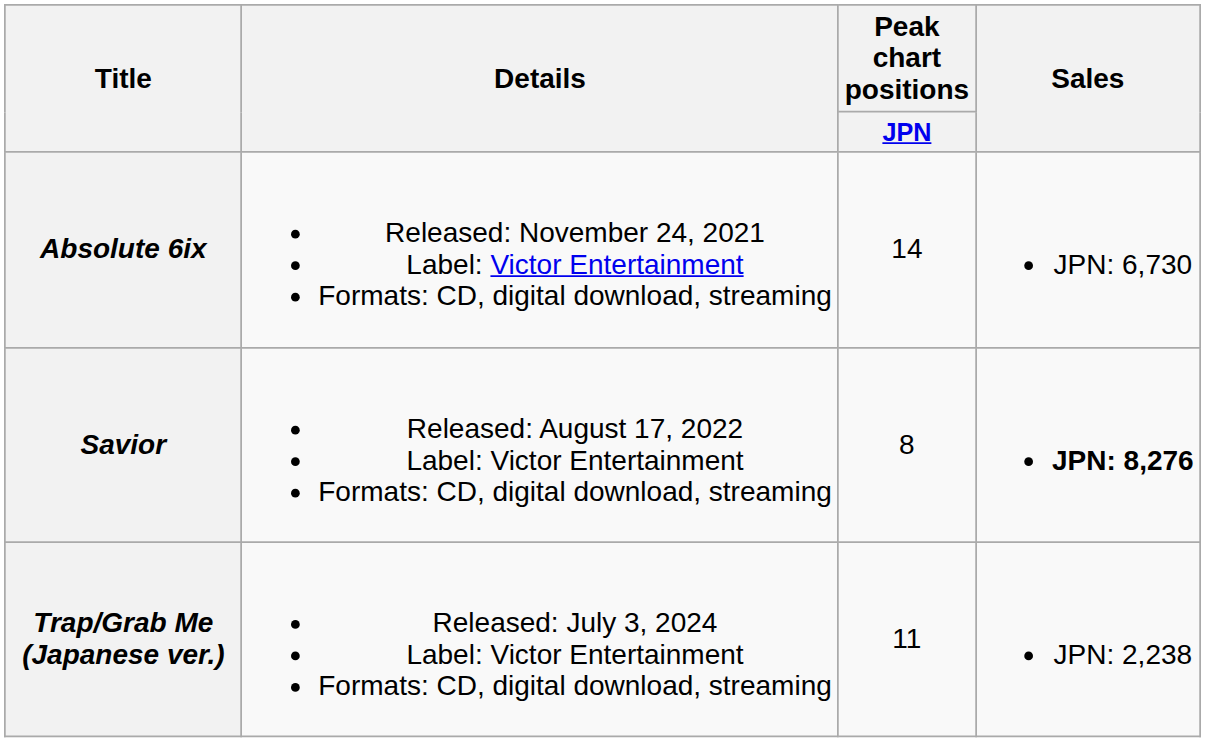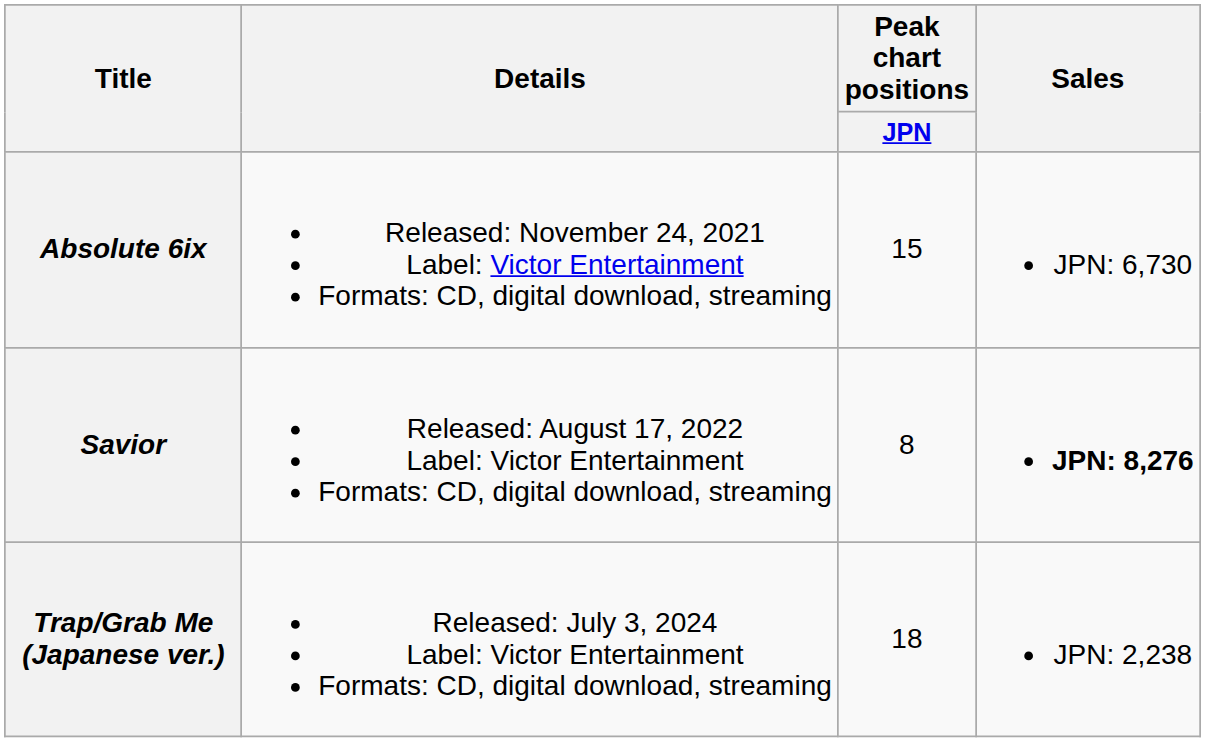 <table class="wikitable plainrowheaders" style="text-align:center;">
 <tr>
 <th scope="col" rowspan="2" style="width:8em">Title</th>
 <th scope="col" rowspan="2">Details</th>
 <th scope="col">Peak chart positions</th>
 <th scope="col" rowspan="2">Sales</th>
 </tr>
 <tr>
 <th scope="col" style="width:2.8em;font-size:90%;"><a href='#'>JPN</a><br></th>
 </tr>
 <tr>
 <th scope="row"><em>Absolute 6ix</em></th>
 <td><br><ul><li>Released: November 24, 2021</li><li>Label: <a href='#'>Victor Entertainment</a></li><li>Formats: CD, digital download, streaming</li></ul></td>
-<td>14</td>
+<td>15</td>
 <td><br><ul><li>JPN: 6,730</li></ul></td>
 </tr>
 <tr>
 <th scope="row"><em>Savior</em></th>
 <td><br><ul><li>Released: August 17, 2022</li><li>Label: Victor Entertainment</li><li>Formats: CD, digital download, streaming</li></ul></td>
 <td>8</td>
 <td><strong><br><ul><li>JPN: 8,276</li></ul></strong></td>
 </tr>
 <tr>
 <th scope="row"><em>Trap/Grab Me (Japanese ver.)</em></th>
 <td><br><ul><li>Released: July 3, 2024</li><li>Label: Victor Entertainment</li><li>Formats: CD, digital download, streaming</li></ul></td>
-<td>11</td>
+<td>18</td>
 <td><br><ul><li>JPN: 2,238</li></ul></td>
 </tr>
 </table>
